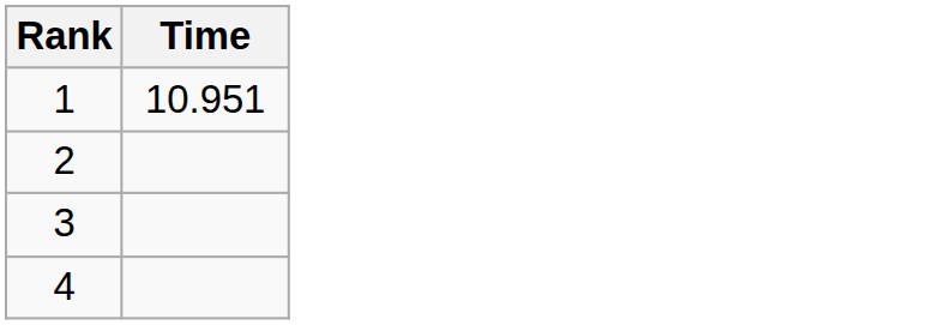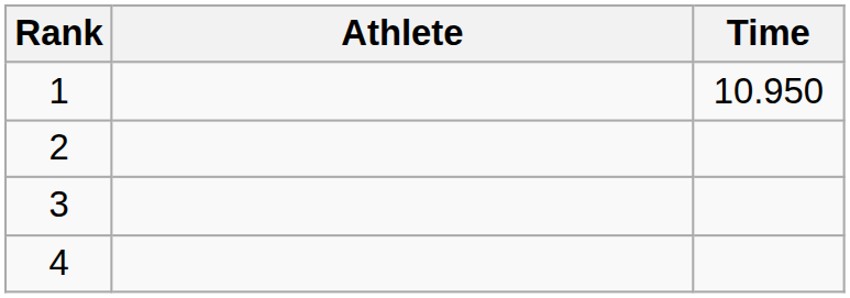 <table class=wikitable style="text-align:center">
 <tr>
 <th width=40>Rank</th>
+<th width=250>Athlete</th>
 <th width=60>Time</th>
 </tr>
 <tr>
 <td>1</td>
-<td>10.951</td>
+<td align=left></td>
+<td>10.950</td>
 </tr>
 <tr>
 <td>2</td>
+<td align=left></td>
 <td></td>
 </tr>
 <tr>
 <td>3</td>
+<td align=left></td>
 <td></td>
 </tr>
 <tr>
 <td>4</td>
+<td align=left></td>
 <td></td>
 </tr>
 </table>
